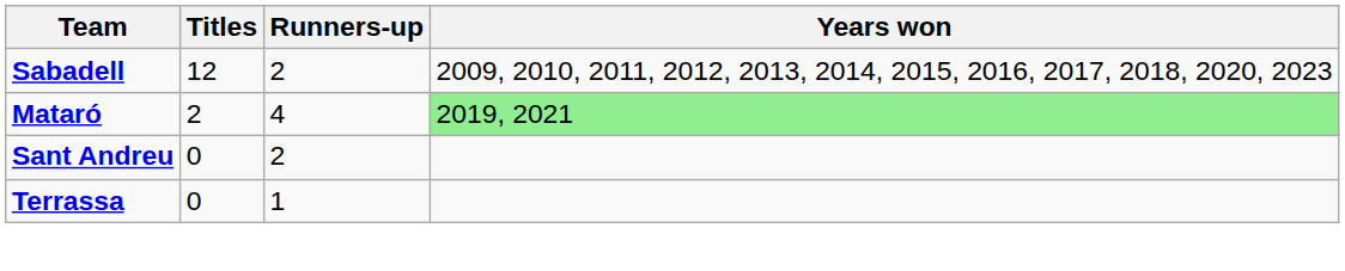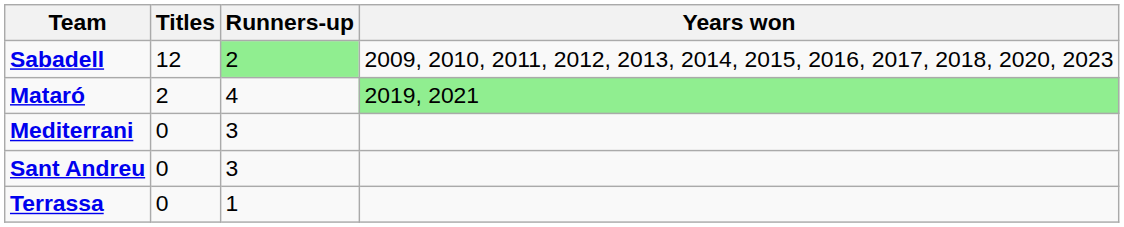 <table class="wikitable sortable">
 <tr>
 <th>Team</th>
 <th>Titles</th>
 <th>Runners-up</th>
 <th>Years won</th>
 </tr>
 <tr>
 <td> <strong><a href='#'>Sabadell</a></strong></td>
 <td>12</td>
-<td>2</td>
+<td style="background: lightgreen;">2</td>
 <td>2009, 2010, 2011, 2012, 2013, 2014, 2015, 2016, 2017, 2018, 2020, 2023</td>
 </tr>
 <tr>
 <td> <strong><a href='#'>Mataró</a></strong></td>
 <td>2</td>
 <td>4</td>
 <td style="background: lightgreen;">2019, 2021</td>
 </tr>
 <tr>
+<td> <strong><a href='#'>Mediterrani</a></strong></td>
+<td>0</td>
+<td>3</td>
+<td></td>
+</tr>
+<tr>
 <td> <strong><a href='#'>Sant Andreu</a></strong></td>
 <td>0</td>
-<td>2</td>
+<td>3</td>
 <td></td>
 </tr>
 <tr>
 <td> <strong><a href='#'>Terrassa</a></strong></td>
 <td>0</td>
 <td>1</td>
 <td></td>
 </tr>
 </table>
